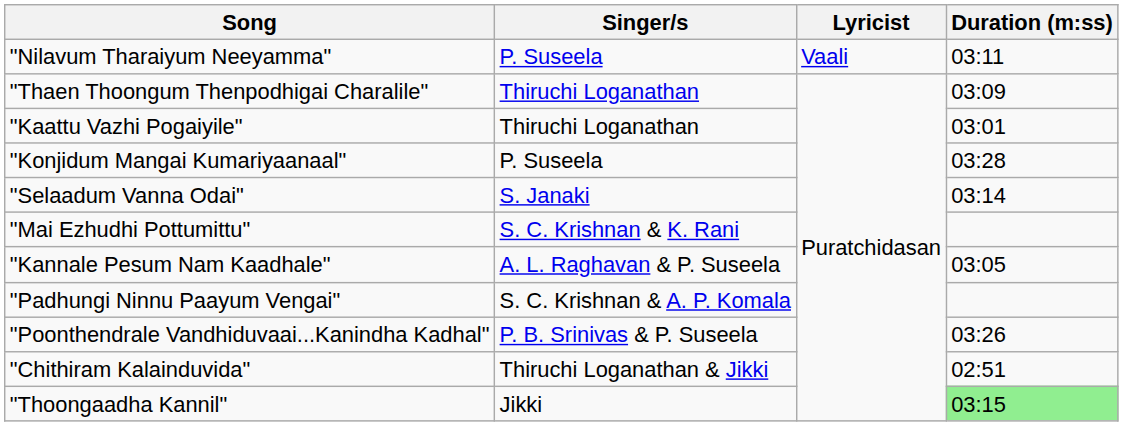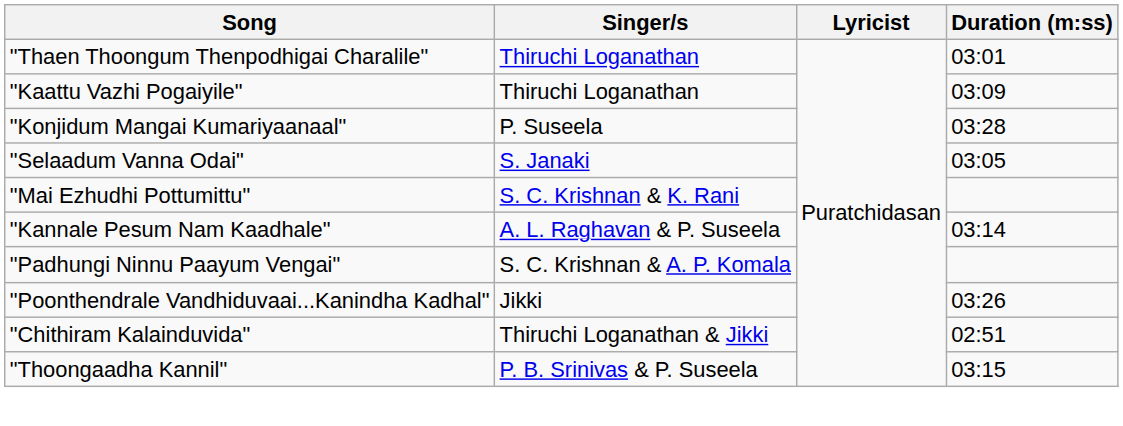 <table class="wikitable" style="font-size:95%;">
 <tr>
 <th>Song</th>
 <th>Singer/s</th>
 <th>Lyricist</th>
 <th>Duration (m:ss)</th>
 </tr>
 <tr>
-<td>"Nilavum Tharaiyum Neeyamma"</td>
-<td><a href='#'>P. Suseela</a></td>
-<td><a href='#'>Vaali</a></td>
-<td>03:11</td>
-</tr>
-<tr>
 <td>"Thaen Thoongum Thenpodhigai Charalile"</td>
 <td><a href='#'>Thiruchi Loganathan</a></td>
 <td rowspan=10>Puratchidasan</td>
-<td>03:09</td>
+<td>03:01</td>
 </tr>
 <tr>
 <td>"Kaattu Vazhi Pogaiyile"</td>
 <td>Thiruchi Loganathan</td>
-<td>03:01</td>
+<td>03:09</td>
 </tr>
 <tr>
 <td>"Konjidum Mangai Kumariyaanaal"</td>
 <td>P. Suseela</td>
 <td>03:28</td>
 </tr>
 <tr>
 <td>"Selaadum Vanna Odai"</td>
 <td><a href='#'>S. Janaki</a></td>
-<td>03:14</td>
+<td>03:05</td>
 </tr>
 <tr>
 <td>"Mai Ezhudhi Pottumittu"</td>
 <td><a href='#'>S. C. Krishnan</a> & <a href='#'>K. Rani</a></td>
 <td></td>
 </tr>
 <tr>
 <td>"Kannale Pesum Nam Kaadhale"</td>
 <td><a href='#'>A. L. Raghavan</a> & P. Suseela</td>
-<td>03:05</td>
+<td>03:14</td>
 </tr>
 <tr>
 <td>"Padhungi Ninnu Paayum Vengai"</td>
 <td>S. C. Krishnan & <a href='#'>A. P. Komala</a></td>
 <td></td>
 </tr>
 <tr>
 <td>"Poonthendrale Vandhiduvaai...Kanindha Kadhal"</td>
-<td><a href='#'>P. B. Srinivas</a> & P. Suseela</td>
+<td>Jikki</td>
 <td>03:26</td>
 </tr>
 <tr>
 <td>"Chithiram Kalainduvida"</td>
 <td>Thiruchi Loganathan & <a href='#'>Jikki</a></td>
 <td>02:51</td>
 </tr>
 <tr>
 <td>"Thoongaadha Kannil"</td>
-<td>Jikki</td>
-<td style="background: lightgreen;">03:15</td>
+<td><a href='#'>P. B. Srinivas</a> & P. Suseela</td>
+<td>03:15</td>
 </tr>
 </table>
